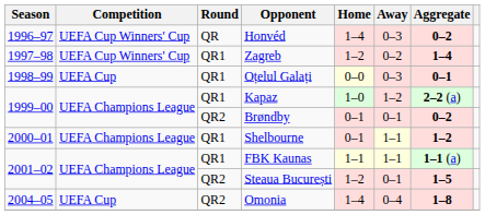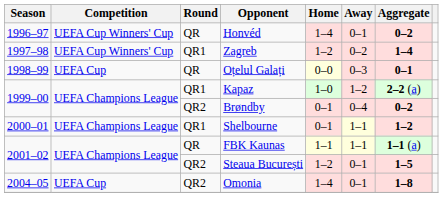 <table class="wikitable">
 <tr>
 <th>Season</th>
 <th>Competition</th>
 <th>Round</th>
 <th>Opponent</th>
 <th>Home</th>
 <th>Away</th>
 <th>Aggregate</th>
 <th></th>
 </tr>
 <tr>
 <td><a href='#'>1996–97</a></td>
 <td><a href='#'>UEFA Cup Winners' Cup</a></td>
 <td>QR</td>
 <td> <a href='#'>Honvéd</a></td>
 <td style="background:#fdd; text-align:center;">1–4</td>
-<td style="background:#fdd; text-align:center;">0–3</td>
+<td style="background:#fdd; text-align:center;">0–1</td>
 <td style="background:#fdd; text-align:center;"><strong>0–2</strong></td>
 <td align="center"></td>
 </tr>
 <tr>
 <td><a href='#'>1997–98</a></td>
 <td><a href='#'>UEFA Cup Winners' Cup</a></td>
 <td>QR1</td>
 <td> <a href='#'>Zagreb</a></td>
 <td style="background:#fdd; text-align:center;">1–2</td>
 <td style="background:#fdd; text-align:center;">0–2</td>
 <td style="background:#fdd; text-align:center;"><strong>1–4</strong></td>
 <td align="center"></td>
 </tr>
 <tr>
 <td><a href='#'>1998–99</a></td>
 <td><a href='#'>UEFA Cup</a></td>
-<td>QR1</td>
+<td>QR</td>
 <td> <a href='#'>Oțelul Galați</a></td>
 <td style="background:#ffd; text-align:center;">0–0</td>
 <td style="background:#fdd; text-align:center;">0–3</td>
 <td style="background:#fdd; text-align:center;"><strong>0–1</strong></td>
 <td align="center"></td>
 </tr>
 <tr>
 <td rowspan=2><a href='#'>1999–00</a></td>
 <td rowspan=2><a href='#'>UEFA Champions League</a></td>
 <td>QR1</td>
 <td> <a href='#'>Kapaz</a></td>
 <td style="background:#dfd; text-align:center;">1–0</td>
 <td style="background:#fdd; text-align:center;">1–2</td>
 <td style="background:#dfd; text-align:center;"><strong>2–2</strong> (<a href='#'>a</a>)</td>
 <td align="center"></td>
 </tr>
 <tr>
 <td>QR2</td>
 <td> <a href='#'>Brøndby</a></td>
 <td style="background:#fdd; text-align:center;">0–1</td>
-<td style="background:#fdd; text-align:center;">0–1</td>
+<td style="background:#fdd; text-align:center;">0–4</td>
 <td style="background:#fdd; text-align:center;"><strong>0–2</strong></td>
 <td align="center"></td>
 </tr>
 <tr>
 <td><a href='#'>2000–01</a></td>
 <td><a href='#'>UEFA Champions League</a></td>
 <td>QR1</td>
 <td> <a href='#'>Shelbourne</a></td>
 <td style="background:#fdd; text-align:center;">0–1</td>
 <td style="background:#ffd; text-align:center;">1–1</td>
 <td style="background:#fdd; text-align:center;"><strong>1–2</strong></td>
 <td align="center"></td>
 </tr>
 <tr>
 <td rowspan=2><a href='#'>2001–02</a></td>
 <td rowspan=2><a href='#'>UEFA Champions League</a></td>
-<td>QR1</td>
+<td>QR</td>
 <td> <a href='#'>FBK Kaunas</a></td>
 <td style="background:#ffd; text-align:center;">1–1</td>
 <td style="background:#ffd; text-align:center;">1–1</td>
 <td style="background:#dfd; text-align:center;"><strong>1–1</strong> (<a href='#'>a</a>)</td>
 <td align="center"></td>
 </tr>
 <tr>
 <td>QR2</td>
 <td> <a href='#'>Steaua București</a></td>
 <td style="background:#fdd; text-align:center;">1–2</td>
 <td style="background:#fdd; text-align:center;">0–1</td>
 <td style="background:#fdd; text-align:center;"><strong>1–5</strong></td>
 <td align="center"></td>
 </tr>
 <tr>
 <td><a href='#'>2004–05</a></td>
 <td><a href='#'>UEFA Cup</a></td>
 <td>QR2</td>
 <td> <a href='#'>Omonia</a></td>
 <td style="background:#fdd; text-align:center;">1–4</td>
-<td style="background:#fdd; text-align:center;">0–4</td>
+<td style="background:#fdd; text-align:center;">0–1</td>
 <td style="background:#fdd; text-align:center;"><strong>1–8</strong></td>
 <td align="center"></td>
 </tr>
 <tr>
 </tr>
 </table>
